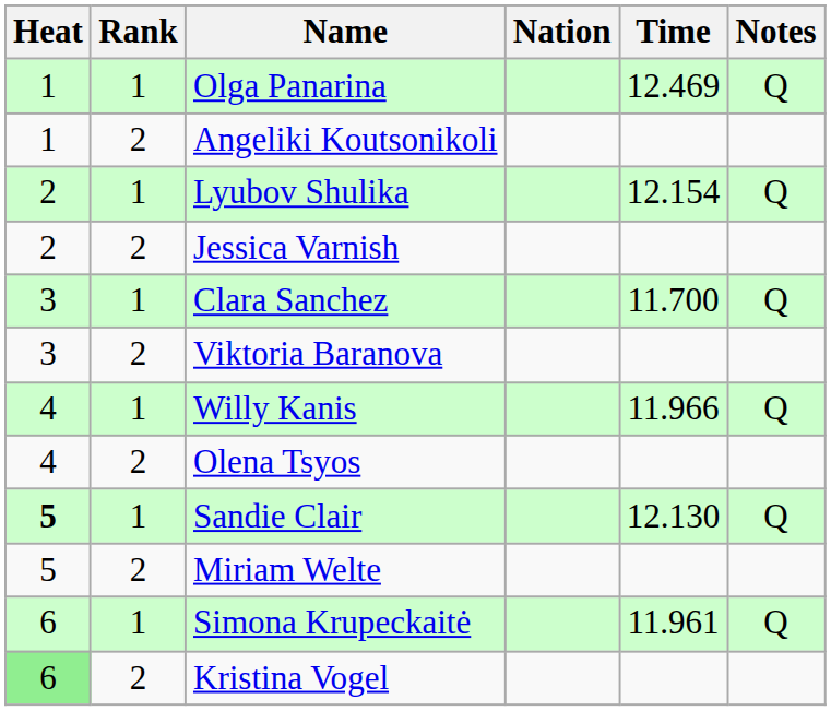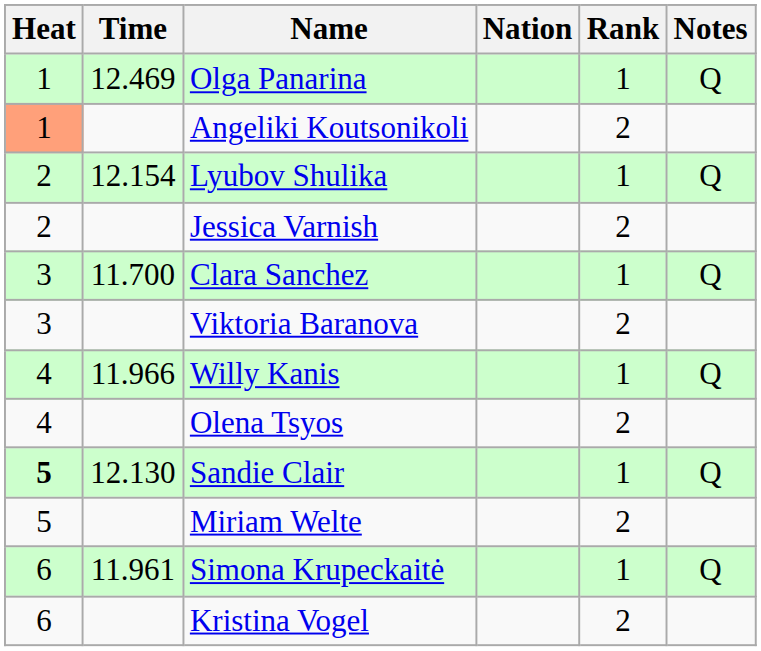 <table class="wikitable sortable" style="text-align:center">
 <tr>
 <th>Heat</th>
-<th>Rank</th>
+<th>Time</th>
 <th>Name</th>
 <th>Nation</th>
-<th>Time</th>
+<th>Rank</th>
 <th>Notes</th>
 </tr>
 <tr style="background: #ccffcc;">
 <td>1</td>
-<td>1</td>
+<td>12.469</td>
 <td align=left><a href='#'>Olga Panarina</a></td>
 <td align=left></td>
-<td>12.469</td>
+<td>1</td>
 <td>Q</td>
 </tr>
 <tr>
-<td>1</td>
-<td>2</td>
+<td style="background: lightsalmon;">1</td>
+<td></td>
 <td align=left><a href='#'>Angeliki Koutsonikoli</a></td>
 <td align=left></td>
-<td></td>
+<td>2</td>
 <td></td>
 </tr>
 <tr style="background: #ccffcc;">
 <td>2</td>
-<td>1</td>
+<td>12.154</td>
 <td align=left><a href='#'>Lyubov Shulika</a></td>
 <td align=left></td>
-<td>12.154</td>
+<td>1</td>
 <td>Q</td>
 </tr>
 <tr>
 <td>2</td>
-<td>2</td>
+<td></td>
 <td align=left><a href='#'>Jessica Varnish</a></td>
 <td align=left></td>
-<td></td>
+<td>2</td>
 <td></td>
 </tr>
 <tr style="background: #ccffcc;">
 <td>3</td>
-<td>1</td>
+<td>11.700</td>
 <td align=left><a href='#'>Clara Sanchez</a></td>
 <td align=left></td>
-<td>11.700</td>
+<td>1</td>
 <td>Q</td>
 </tr>
 <tr>
 <td>3</td>
-<td>2</td>
+<td></td>
 <td align=left><a href='#'>Viktoria Baranova</a></td>
 <td align=left></td>
-<td></td>
+<td>2</td>
 <td></td>
 </tr>
 <tr style="background: #ccffcc;">
 <td>4</td>
-<td>1</td>
+<td>11.966</td>
 <td align=left><a href='#'>Willy Kanis</a></td>
 <td align=left></td>
-<td>11.966</td>
+<td>1</td>
 <td>Q</td>
 </tr>
 <tr>
 <td>4</td>
-<td>2</td>
+<td></td>
 <td align=left><a href='#'>Olena Tsyos</a></td>
 <td align=left></td>
-<td></td>
+<td>2</td>
 <td></td>
 </tr>
 <tr style="background: #ccffcc;">
 <td><strong>5</strong></td>
-<td>1</td>
+<td>12.130</td>
 <td align=left><a href='#'>Sandie Clair</a></td>
 <td align=left></td>
-<td>12.130</td>
+<td>1</td>
 <td>Q</td>
 </tr>
 <tr>
 <td>5</td>
-<td>2</td>
+<td></td>
 <td align=left><a href='#'>Miriam Welte</a></td>
 <td align=left></td>
-<td></td>
+<td>2</td>
 <td></td>
 </tr>
 <tr style="background: #ccffcc;">
 <td>6</td>
-<td>1</td>
+<td>11.961</td>
 <td align=left><a href='#'>Simona Krupeckaitė</a></td>
 <td align=left></td>
-<td>11.961</td>
+<td>1</td>
 <td>Q</td>
 </tr>
 <tr>
-<td style="background: lightgreen;">6</td>
-<td>2</td>
+<td>6</td>
+<td></td>
 <td align=left><a href='#'>Kristina Vogel</a></td>
 <td align=left></td>
-<td></td>
+<td>2</td>
 <td></td>
 </tr>
 </table>
